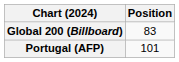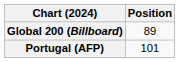 <table class="wikitable plainrowheaders" style="text-align:center">
 <tr>
 <th scope="col">Chart (2024)</th>
 <th scope="col">Position</th>
 </tr>
 <tr>
 <th scope="row">Global 200 (<em>Billboard</em>)</th>
-<td>83</td>
+<td>89</td>
 </tr>
 <tr>
 <th scope="row">Portugal (AFP)</th>
 <td>101</td>
 </tr>
 </table>
